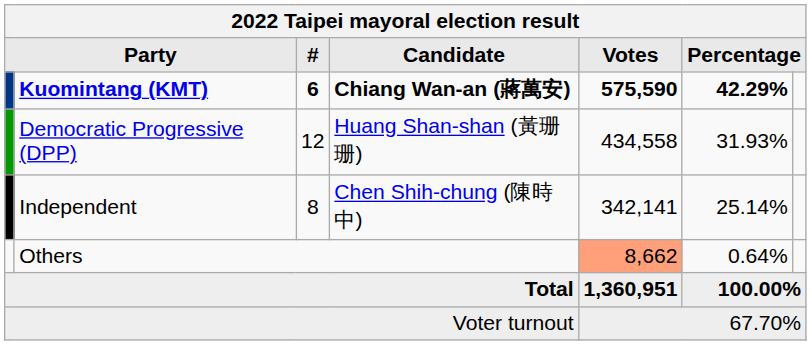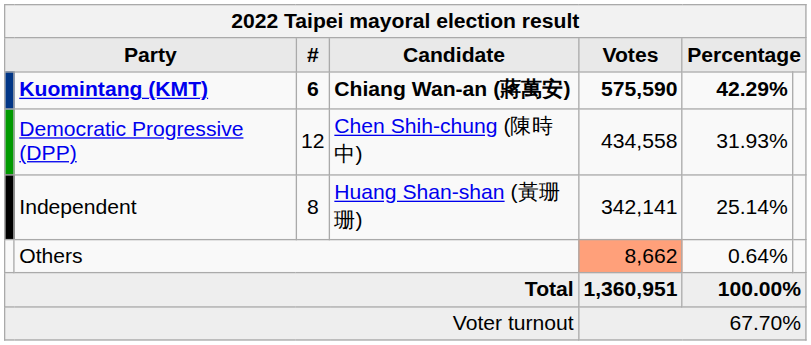 <table class="wikitable collapsible">
 <tr>
 <th colspan="7">2022 Taipei mayoral election result</th>
 </tr>
 <tr>
 <th style="background-color:#E9E9E9" colspan=2 style="width: 20em">Party</th>
 <th style="background-color:#E9E9E9" style="width: 2em">#</th>
 <th style="background-color:#E9E9E9" style="width: 13em">Candidate</th>
 <th style="background-color:#E9E9E9" style="width: 6em">Votes</th>
 <th style="background-color:#E9E9E9" colspan=2 style="width: 11em">Percentage</th>
 </tr>
 <tr>
 <td bgcolor="#003586"></td>
 <td align=left> <strong><a href='#'>Kuomintang (KMT)</a></strong> </td>
 <td align=center><strong>6</strong></td>
 <td align=left><strong>Chiang Wan-an (蔣萬安)</strong></td>
 <td align=right><strong>575,590</strong></td>
 <td align=right><strong>42.29%</strong></td>
 <td align=right></td>
 </tr>
 <tr>
 <td bgcolor="#009a00"></td>
 <td align=left><a href='#'>Democratic Progressive (DPP)</a></td>
 <td align=center>12</td>
-<td align=left><a href='#'>Huang Shan-shan</a> (黃珊珊)</td>
+<td align=left><a href='#'>Chen Shih-chung</a> (陳時中)</td>
 <td align=right>434,558</td>
 <td align=right>31.93%</td>
 <td align=right></td>
 </tr>
 <tr>
 <td bgcolor="#000000"></td>
 <td align=left> Independent</td>
 <td align=center>8</td>
-<td align=left><a href='#'>Chen Shih-chung</a> (陳時中)</td>
+<td align=left><a href='#'>Huang Shan-shan</a> (黃珊珊)</td>
 <td align=right>342,141</td>
 <td align=right>25.14%</td>
 <td align=right></td>
 </tr>
 <tr>
 <td></td>
 <td align=left colspan="3">Others</td>
 <td align=right style="background: lightsalmon;">8,662</td>
 <td align=right>0.64%</td>
 <td align=right></td>
 </tr>
 <tr bgcolor="#EEEEEE">
 <td colspan="4" align=right><strong>Total</strong></td>
 <td align=right><strong>1,360,951</strong></td>
 <td align=right colspan=2><strong>100.00%</strong></td>
 </tr>
 <tr bgcolor="#EEEEEE">
 <td colspan="4" align="right">Voter turnout</td>
 <td colspan="3" align="right">67.70%</td>
 </tr>
 </table>
